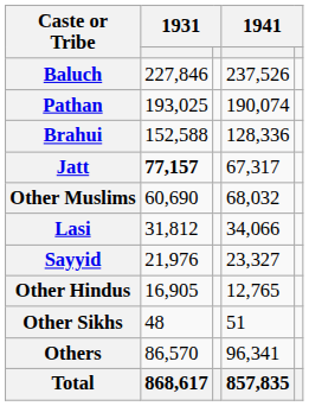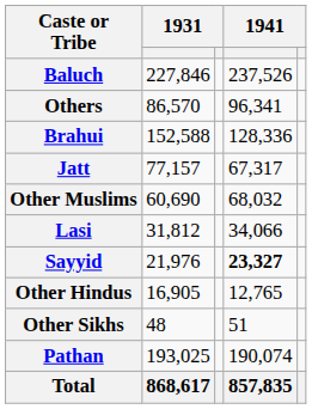 <table class="wikitable sortable">
 <tr>
 <th rowspan="2">Caste or<br>Tribe</th>
 <th colspan="2">1931</th>
 <th colspan="2">1941</th>
 </tr>
 <tr>
 <th><a href='#'></a></th>
 <th></th>
 <th></th>
 <th></th>
 </tr>
 <tr>
 <th><a href='#'>Baluch</a></th>
 <td>227,846</td>
 <td></td>
 <td>237,526</td>
 <td></td>
 </tr>
 <tr>
-<th><a href='#'>Pathan</a></th>
-<td>193,025</td>
+<th>Others</th>
+<td>86,570</td>
 <td></td>
-<td>190,074</td>
+<td>96,341</td>
 <td></td>
 </tr>
 <tr>
 <th><a href='#'>Brahui</a></th>
 <td>152,588</td>
 <td></td>
 <td>128,336</td>
 <td></td>
 </tr>
 <tr>
 <th><a href='#'>Jatt</a></th>
-<td><strong>77,157</strong></td>
+<td>77,157</td>
 <td></td>
 <td>67,317</td>
 <td></td>
 </tr>
 <tr>
 <th>Other Muslims</th>
 <td>60,690</td>
 <td></td>
 <td>68,032</td>
 <td></td>
 </tr>
 <tr>
 <th><a href='#'>Lasi</a></th>
 <td>31,812</td>
 <td></td>
 <td>34,066</td>
 <td></td>
 </tr>
 <tr>
 <th><a href='#'>Sayyid</a></th>
 <td>21,976</td>
 <td></td>
-<td>23,327</td>
+<td><strong>23,327</strong></td>
 <td></td>
 </tr>
 <tr>
 <th>Other Hindus</th>
 <td>16,905</td>
 <td></td>
 <td>12,765</td>
 <td></td>
 </tr>
 <tr>
 <th>Other Sikhs</th>
 <td>48</td>
 <td></td>
 <td>51</td>
 <td></td>
 </tr>
 <tr>
-<th>Others</th>
-<td>86,570</td>
+<th><a href='#'>Pathan</a></th>
+<td>193,025</td>
 <td></td>
-<td>96,341</td>
+<td>190,074</td>
 <td></td>
 </tr>
 <tr>
 <th>Total</th>
 <th>868,617</th>
 <th></th>
 <th>857,835</th>
 <th></th>
 </tr>
 </table>
